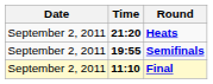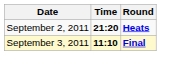 <table class="wikitable">
 <tr>
 <th>Date</th>
 <th>Time</th>
 <th>Round</th>
 </tr>
 <tr>
 <td>September 2, 2011</td>
 <td><strong>21:20</strong></td>
 <td><strong><a href='#'>Heats</a></strong></td>
 </tr>
-<tr>
-<td>September 2, 2011</td>
-<td><strong>19:55</strong></td>
-<td><strong><a href='#'>Semifinals</a></strong></td>
-</tr>
 <tr style=background:lemonchiffon>
-<td>September 2, 2011</td>
+<td>September 3, 2011</td>
 <td><strong>11:10</strong></td>
 <td><strong><a href='#'>Final</a></strong></td>
 </tr>
 </table>
